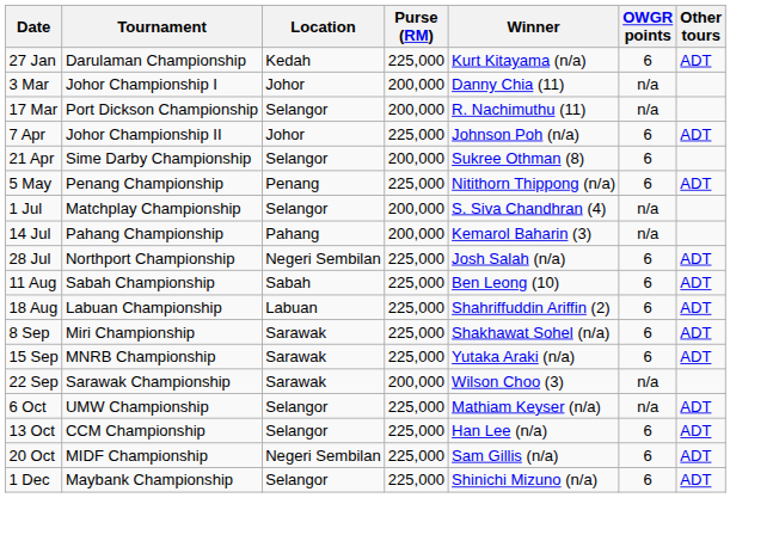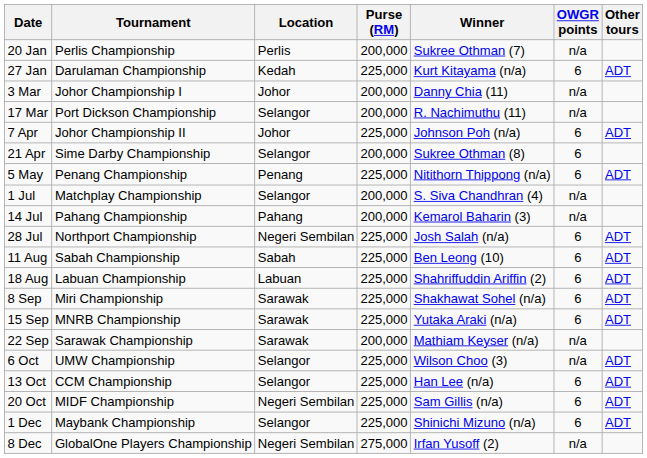 <table class="wikitable" style="font-size:95%">
 <tr>
 <th>Date</th>
 <th>Tournament</th>
 <th>Location</th>
 <th>Purse<br>(<a href='#'>RM</a>)</th>
 <th>Winner</th>
 <th><a href='#'>OWGR</a><br>points</th>
 <th>Other<br>tours</th>
+</tr>
+<tr>
+<td>20 Jan</td>
+<td>Perlis Championship</td>
+<td>Perlis</td>
+<td align=right>200,000</td>
+<td> <a href='#'>Sukree Othman</a> (7)</td>
+<td align=center>n/a</td>
+<td></td>
 </tr>
 <tr>
 <td>27 Jan</td>
 <td>Darulaman Championship</td>
 <td>Kedah</td>
 <td align=right>225,000</td>
 <td> <a href='#'>Kurt Kitayama</a> (n/a)</td>
 <td align=center>6</td>
 <td><a href='#'>ADT</a></td>
 </tr>
 <tr>
 <td>3 Mar</td>
 <td>Johor Championship I</td>
 <td>Johor</td>
 <td align=right>200,000</td>
 <td> <a href='#'>Danny Chia</a> (11)</td>
 <td align=center>n/a</td>
 <td></td>
 </tr>
 <tr>
 <td>17 Mar</td>
 <td>Port Dickson Championship</td>
 <td>Selangor</td>
 <td align=right>200,000</td>
 <td> <a href='#'>R. Nachimuthu</a> (11)</td>
 <td align=center>n/a</td>
 <td></td>
 </tr>
 <tr>
 <td>7 Apr</td>
 <td>Johor Championship II</td>
 <td>Johor</td>
 <td align=right>225,000</td>
 <td> <a href='#'>Johnson Poh</a> (n/a)</td>
 <td align=center>6</td>
 <td><a href='#'>ADT</a></td>
 </tr>
 <tr>
 <td>21 Apr</td>
 <td>Sime Darby Championship</td>
 <td>Selangor</td>
 <td align=right>200,000</td>
 <td> <a href='#'>Sukree Othman</a> (8)</td>
 <td align=center>6</td>
 <td></td>
 </tr>
 <tr>
 <td>5 May</td>
 <td>Penang Championship</td>
 <td>Penang</td>
 <td align=right>225,000</td>
 <td> <a href='#'>Nitithorn Thippong</a> (n/a)</td>
 <td align=center>6</td>
 <td><a href='#'>ADT</a></td>
 </tr>
 <tr>
 <td>1 Jul</td>
 <td>Matchplay Championship</td>
 <td>Selangor</td>
 <td align=right>200,000</td>
 <td> <a href='#'>S. Siva Chandhran</a> (4)</td>
 <td align=center>n/a</td>
 <td></td>
 </tr>
 <tr>
 <td>14 Jul</td>
 <td>Pahang Championship</td>
 <td>Pahang</td>
 <td align=right>200,000</td>
 <td> <a href='#'>Kemarol Baharin</a> (3)</td>
 <td align=center>n/a</td>
 <td></td>
 </tr>
 <tr>
 <td>28 Jul</td>
 <td>Northport Championship</td>
 <td>Negeri Sembilan</td>
 <td align=right>225,000</td>
 <td> <a href='#'>Josh Salah</a> (n/a)</td>
 <td align=center>6</td>
 <td><a href='#'>ADT</a></td>
 </tr>
 <tr>
 <td>11 Aug</td>
 <td>Sabah Championship</td>
 <td>Sabah</td>
 <td align=right>225,000</td>
 <td> <a href='#'>Ben Leong</a> (10)</td>
 <td align=center>6</td>
 <td><a href='#'>ADT</a></td>
 </tr>
 <tr>
 <td>18 Aug</td>
 <td>Labuan Championship</td>
 <td>Labuan</td>
 <td align=right>225,000</td>
 <td> <a href='#'>Shahriffuddin Ariffin</a> (2)</td>
 <td align=center>6</td>
 <td><a href='#'>ADT</a></td>
 </tr>
 <tr>
 <td>8 Sep</td>
 <td>Miri Championship</td>
 <td>Sarawak</td>
 <td align=right>225,000</td>
 <td> <a href='#'>Shakhawat Sohel</a> (n/a)</td>
 <td align=center>6</td>
 <td><a href='#'>ADT</a></td>
 </tr>
 <tr>
 <td>15 Sep</td>
 <td>MNRB Championship</td>
 <td>Sarawak</td>
 <td align=right>225,000</td>
 <td> <a href='#'>Yutaka Araki</a> (n/a)</td>
 <td align=center>6</td>
 <td><a href='#'>ADT</a></td>
 </tr>
 <tr>
 <td>22 Sep</td>
 <td>Sarawak Championship</td>
 <td>Sarawak</td>
 <td align=right>200,000</td>
-<td> <a href='#'>Wilson Choo</a> (3)</td>
+<td> <a href='#'>Mathiam Keyser</a> (n/a)</td>
 <td align=center>n/a</td>
 <td></td>
 </tr>
 <tr>
 <td>6 Oct</td>
 <td>UMW Championship</td>
 <td>Selangor</td>
 <td align=right>225,000</td>
-<td> <a href='#'>Mathiam Keyser</a> (n/a)</td>
+<td> <a href='#'>Wilson Choo</a> (3)</td>
 <td align=center>n/a</td>
 <td><a href='#'>ADT</a></td>
 </tr>
 <tr>
 <td>13 Oct</td>
 <td>CCM Championship</td>
 <td>Selangor</td>
 <td align=right>225,000</td>
 <td> <a href='#'>Han Lee</a> (n/a)</td>
 <td align=center>6</td>
 <td><a href='#'>ADT</a></td>
 </tr>
 <tr>
 <td>20 Oct</td>
 <td>MIDF Championship</td>
 <td>Negeri Sembilan</td>
 <td align=right>225,000</td>
 <td> <a href='#'>Sam Gillis</a> (n/a)</td>
 <td align=center>6</td>
 <td><a href='#'>ADT</a></td>
 </tr>
 <tr>
 <td>1 Dec</td>
 <td>Maybank Championship</td>
 <td>Selangor</td>
 <td align=right>225,000</td>
 <td> <a href='#'>Shinichi Mizuno</a> (n/a)</td>
 <td align=center>6</td>
 <td><a href='#'>ADT</a></td>
 </tr>
+<tr>
+<td>8 Dec</td>
+<td>GlobalOne Players Championship</td>
+<td>Negeri Sembilan</td>
+<td align=right>275,000</td>
+<td> <a href='#'>Irfan Yusoff</a> (2)</td>
+<td align=center>n/a</td>
+<td></td>
+</tr>
 </table>
